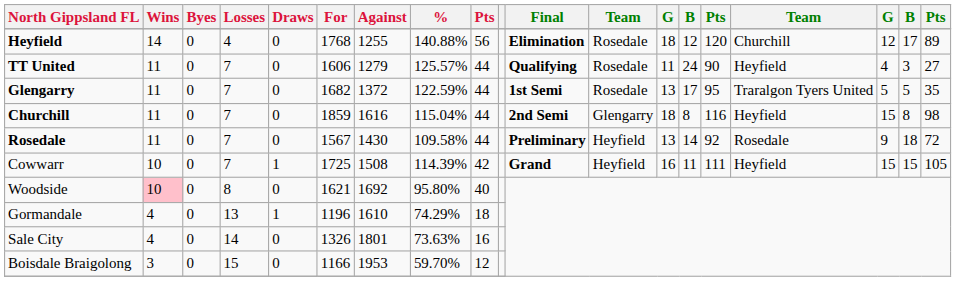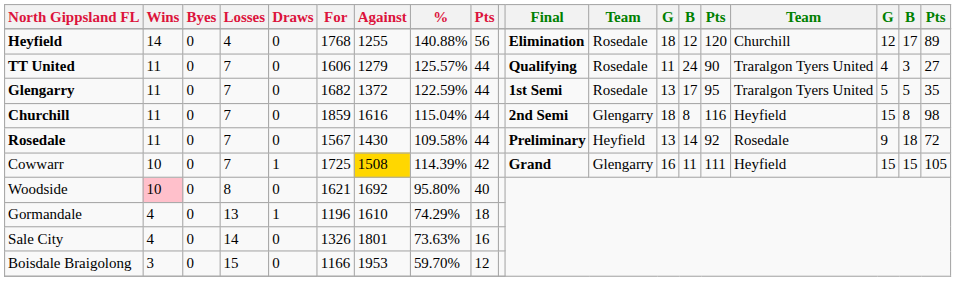 <table style="font-size: 85%; text-align: left;" class="wikitable">
 <tr>
 <th style="color:crimson">North Gippsland FL</th>
 <th style="color:crimson">Wins</th>
 <th style="color:crimson">Byes</th>
 <th style="color:crimson">Losses</th>
 <th style="color:crimson">Draws</th>
 <th style="color:crimson">For</th>
 <th style="color:crimson">Against</th>
 <th style="color:crimson">%</th>
 <th style="color:crimson">Pts</th>
 <th></th>
 <th style="color:green">Final</th>
 <th style="color:green">Team</th>
 <th style="color:green">G</th>
 <th style="color:green">B</th>
 <th style="color:green">Pts</th>
 <th style="color:green">Team</th>
 <th style="color:green">G</th>
 <th style="color:green">B</th>
 <th style="color:green">Pts</th>
 </tr>
 <tr>
 </tr>
 <tr>
 </tr>
 <tr>
 <td><strong>	Heyfield	</strong></td>
 <td>14</td>
 <td>0</td>
 <td>4</td>
 <td>0</td>
 <td>1768</td>
 <td>1255</td>
 <td>140.88%</td>
 <td>56</td>
 <td></td>
 <td><strong>Elimination</strong></td>
 <td>Rosedale</td>
 <td>18</td>
 <td>12</td>
 <td>120</td>
 <td>Churchill</td>
 <td>12</td>
 <td>17</td>
 <td>89</td>
 </tr>
 <tr>
 <td><strong>	TT United	</strong></td>
 <td>11</td>
 <td>0</td>
 <td>7</td>
 <td>0</td>
 <td>1606</td>
 <td>1279</td>
 <td>125.57%</td>
 <td>44</td>
 <td></td>
 <td><strong>Qualifying</strong></td>
 <td>Rosedale</td>
 <td>11</td>
 <td>24</td>
 <td>90</td>
-<td>Heyfield</td>
+<td>Traralgon Tyers United</td>
 <td>4</td>
 <td>3</td>
 <td>27</td>
 </tr>
 <tr>
 <td><strong>	Glengarry	</strong></td>
 <td>11</td>
 <td>0</td>
 <td>7</td>
 <td>0</td>
 <td>1682</td>
 <td>1372</td>
 <td>122.59%</td>
 <td>44</td>
 <td></td>
 <td><strong>1st Semi</strong></td>
 <td>Rosedale</td>
 <td>13</td>
 <td>17</td>
 <td>95</td>
 <td>Traralgon Tyers United</td>
 <td>5</td>
 <td>5</td>
 <td>35</td>
 </tr>
 <tr>
 <td><strong>	Churchill	</strong></td>
 <td>11</td>
 <td>0</td>
 <td>7</td>
 <td>0</td>
 <td>1859</td>
 <td>1616</td>
 <td>115.04%</td>
 <td>44</td>
 <td></td>
 <td><strong>2nd Semi</strong></td>
 <td>Glengarry</td>
 <td>18</td>
 <td>8</td>
 <td>116</td>
 <td>Heyfield</td>
 <td>15</td>
 <td>8</td>
 <td>98</td>
 </tr>
 <tr>
 <td><strong>	Rosedale	</strong></td>
 <td>11</td>
 <td>0</td>
 <td>7</td>
 <td>0</td>
 <td>1567</td>
 <td>1430</td>
 <td>109.58%</td>
 <td>44</td>
 <td></td>
 <td><strong>Preliminary</strong></td>
 <td>Heyfield</td>
 <td>13</td>
 <td>14</td>
 <td>92</td>
 <td>Rosedale</td>
 <td>9</td>
 <td>18</td>
 <td>72</td>
 </tr>
 <tr>
 <td>Cowwarr</td>
 <td>10</td>
 <td>0</td>
 <td>7</td>
 <td>1</td>
 <td>1725</td>
-<td>1508</td>
+<td style="background: gold;">1508</td>
 <td>114.39%</td>
 <td>42</td>
 <td></td>
 <td><strong>Grand</strong></td>
-<td>Heyfield</td>
+<td>Glengarry</td>
 <td>16</td>
 <td>11</td>
 <td>111</td>
 <td>Heyfield</td>
 <td>15</td>
 <td>15</td>
 <td>105</td>
 </tr>
 <tr>
 <td>Woodside</td>
 <td style="background: pink;">10</td>
 <td>0</td>
 <td>8</td>
 <td>0</td>
 <td>1621</td>
 <td>1692</td>
 <td>95.80%</td>
 <td>40</td>
 <td></td>
 </tr>
 <tr>
 <td>Gormandale</td>
 <td>4</td>
 <td>0</td>
 <td>13</td>
 <td>1</td>
 <td>1196</td>
 <td>1610</td>
 <td>74.29%</td>
 <td>18</td>
 <td></td>
 </tr>
 <tr>
 <td>Sale City</td>
 <td>4</td>
 <td>0</td>
 <td>14</td>
 <td>0</td>
 <td>1326</td>
 <td>1801</td>
 <td>73.63%</td>
 <td>16</td>
 <td></td>
 </tr>
 <tr>
 <td>Boisdale Braigolong</td>
 <td>3</td>
 <td>0</td>
 <td>15</td>
 <td>0</td>
 <td>1166</td>
 <td>1953</td>
 <td>59.70%</td>
 <td>12</td>
 <td></td>
 </tr>
 <tr>
 </tr>
 </table>
